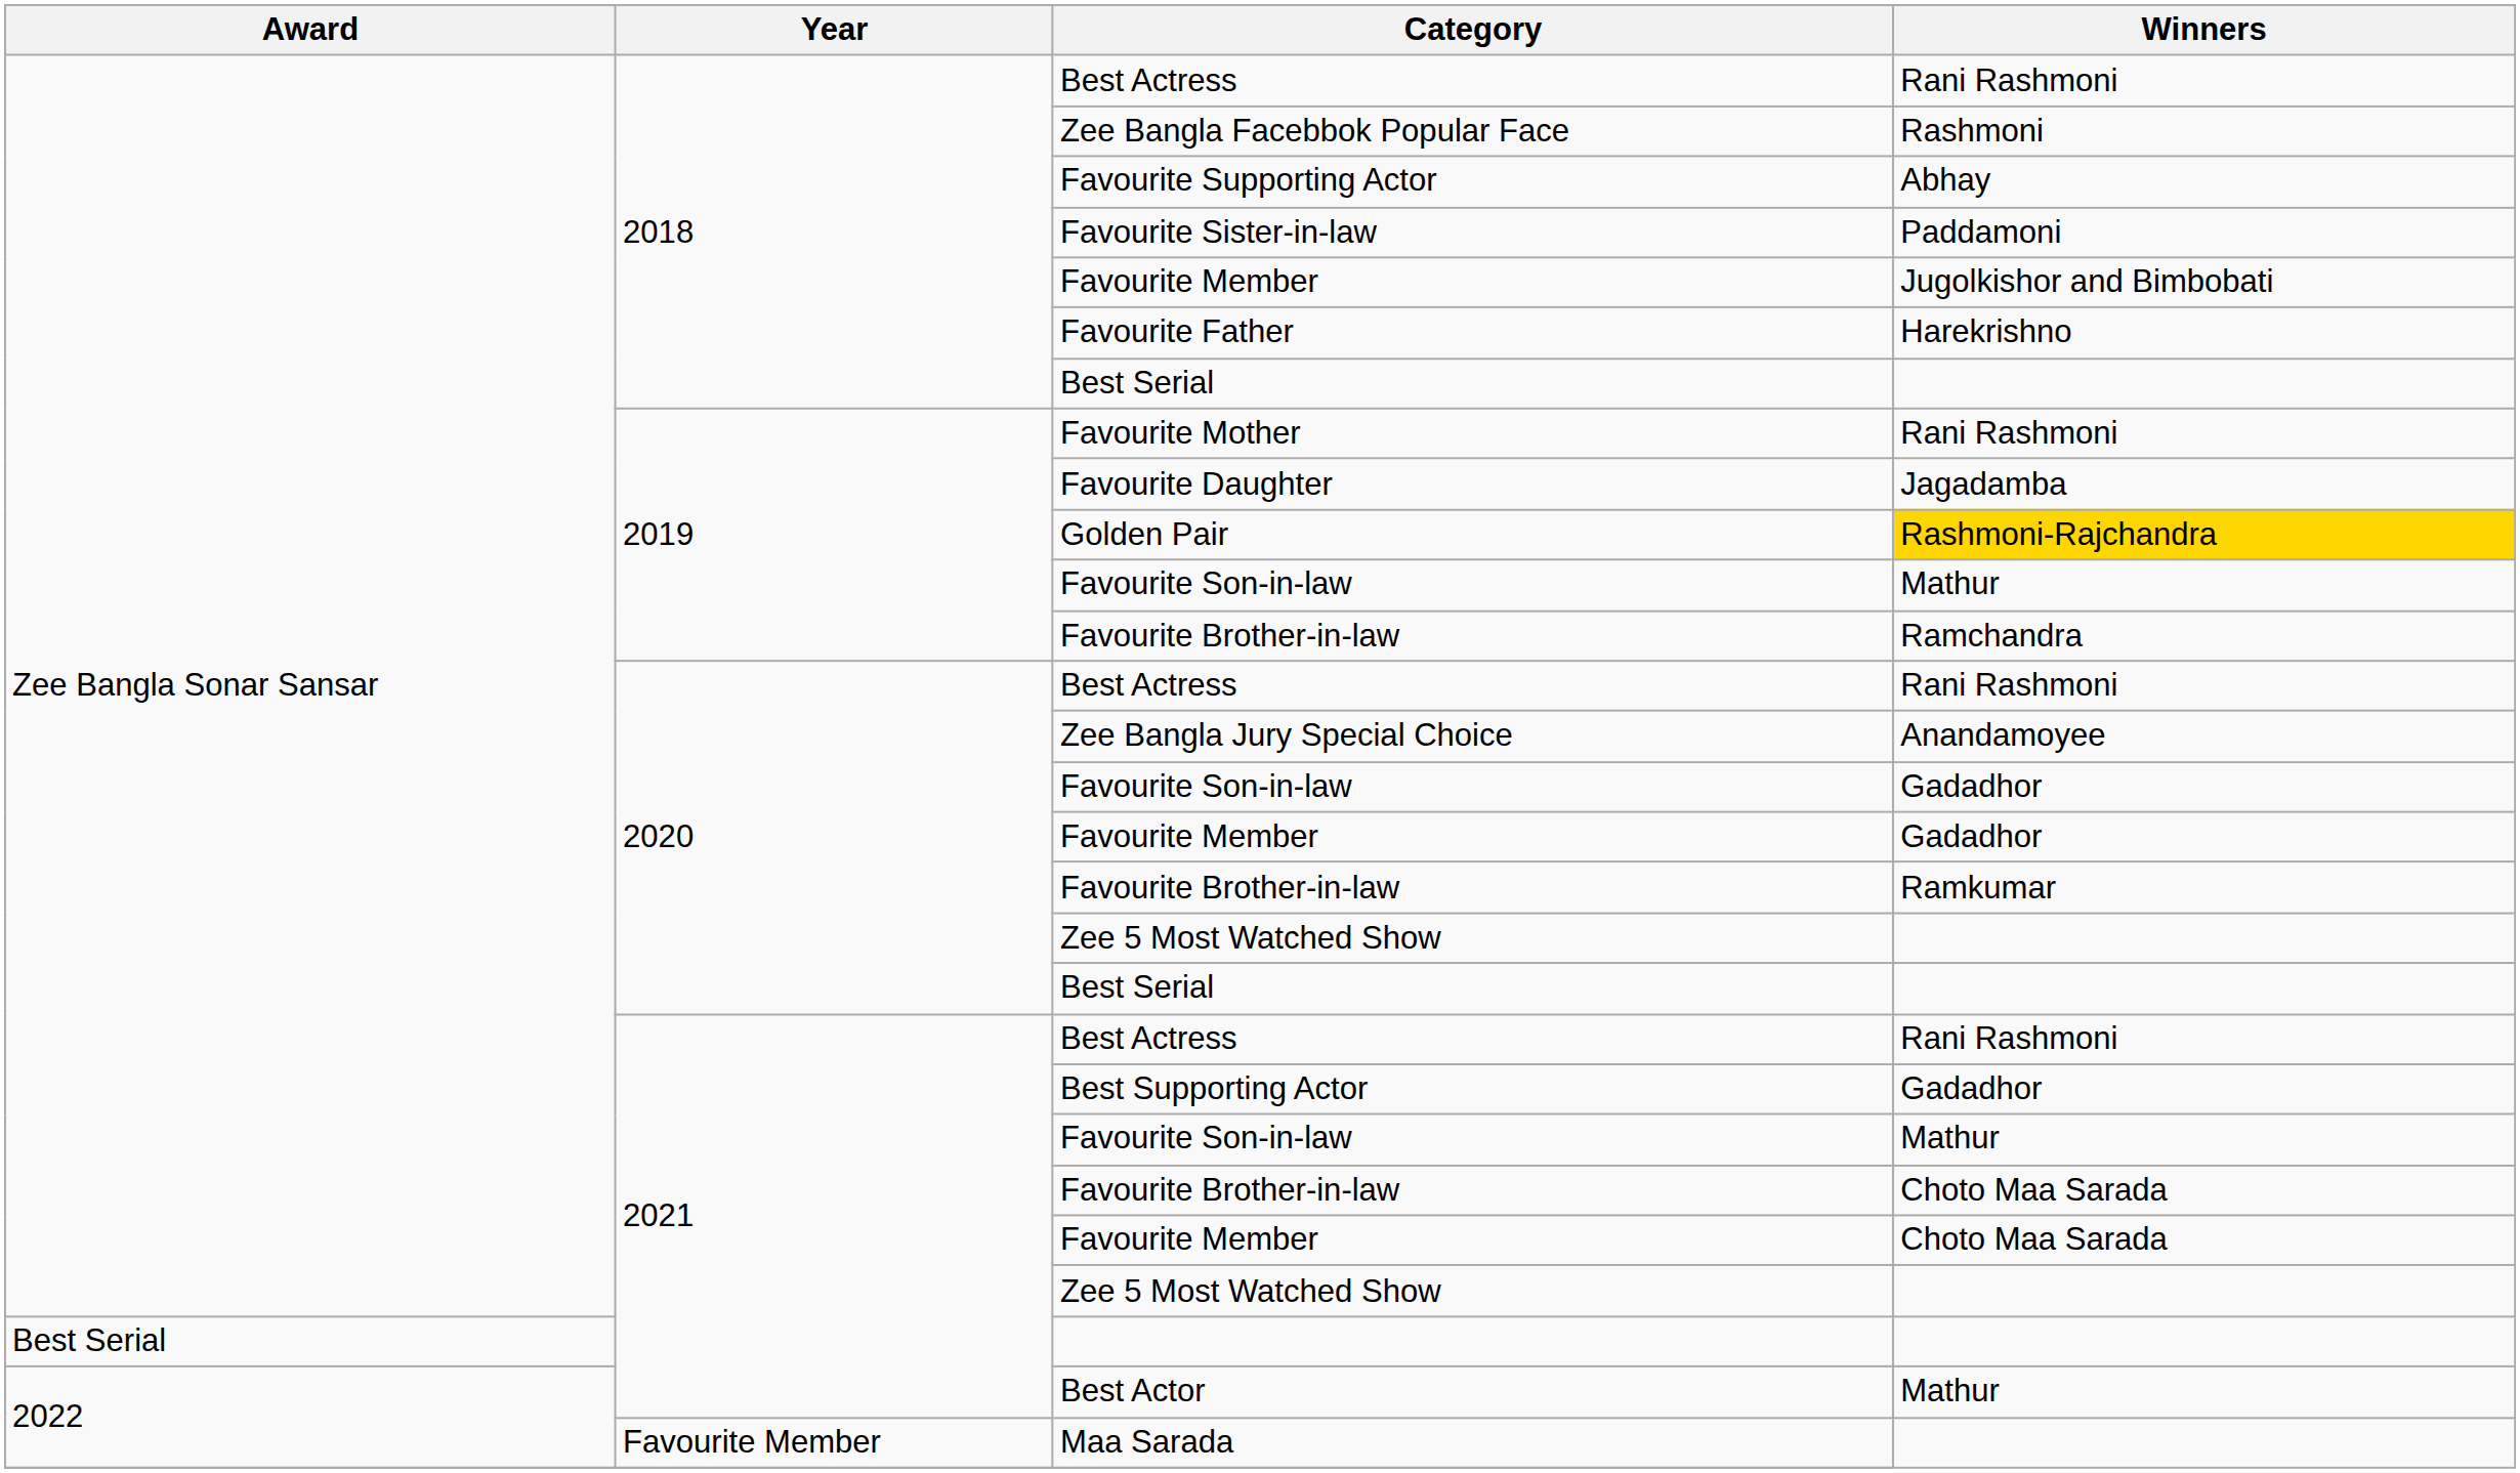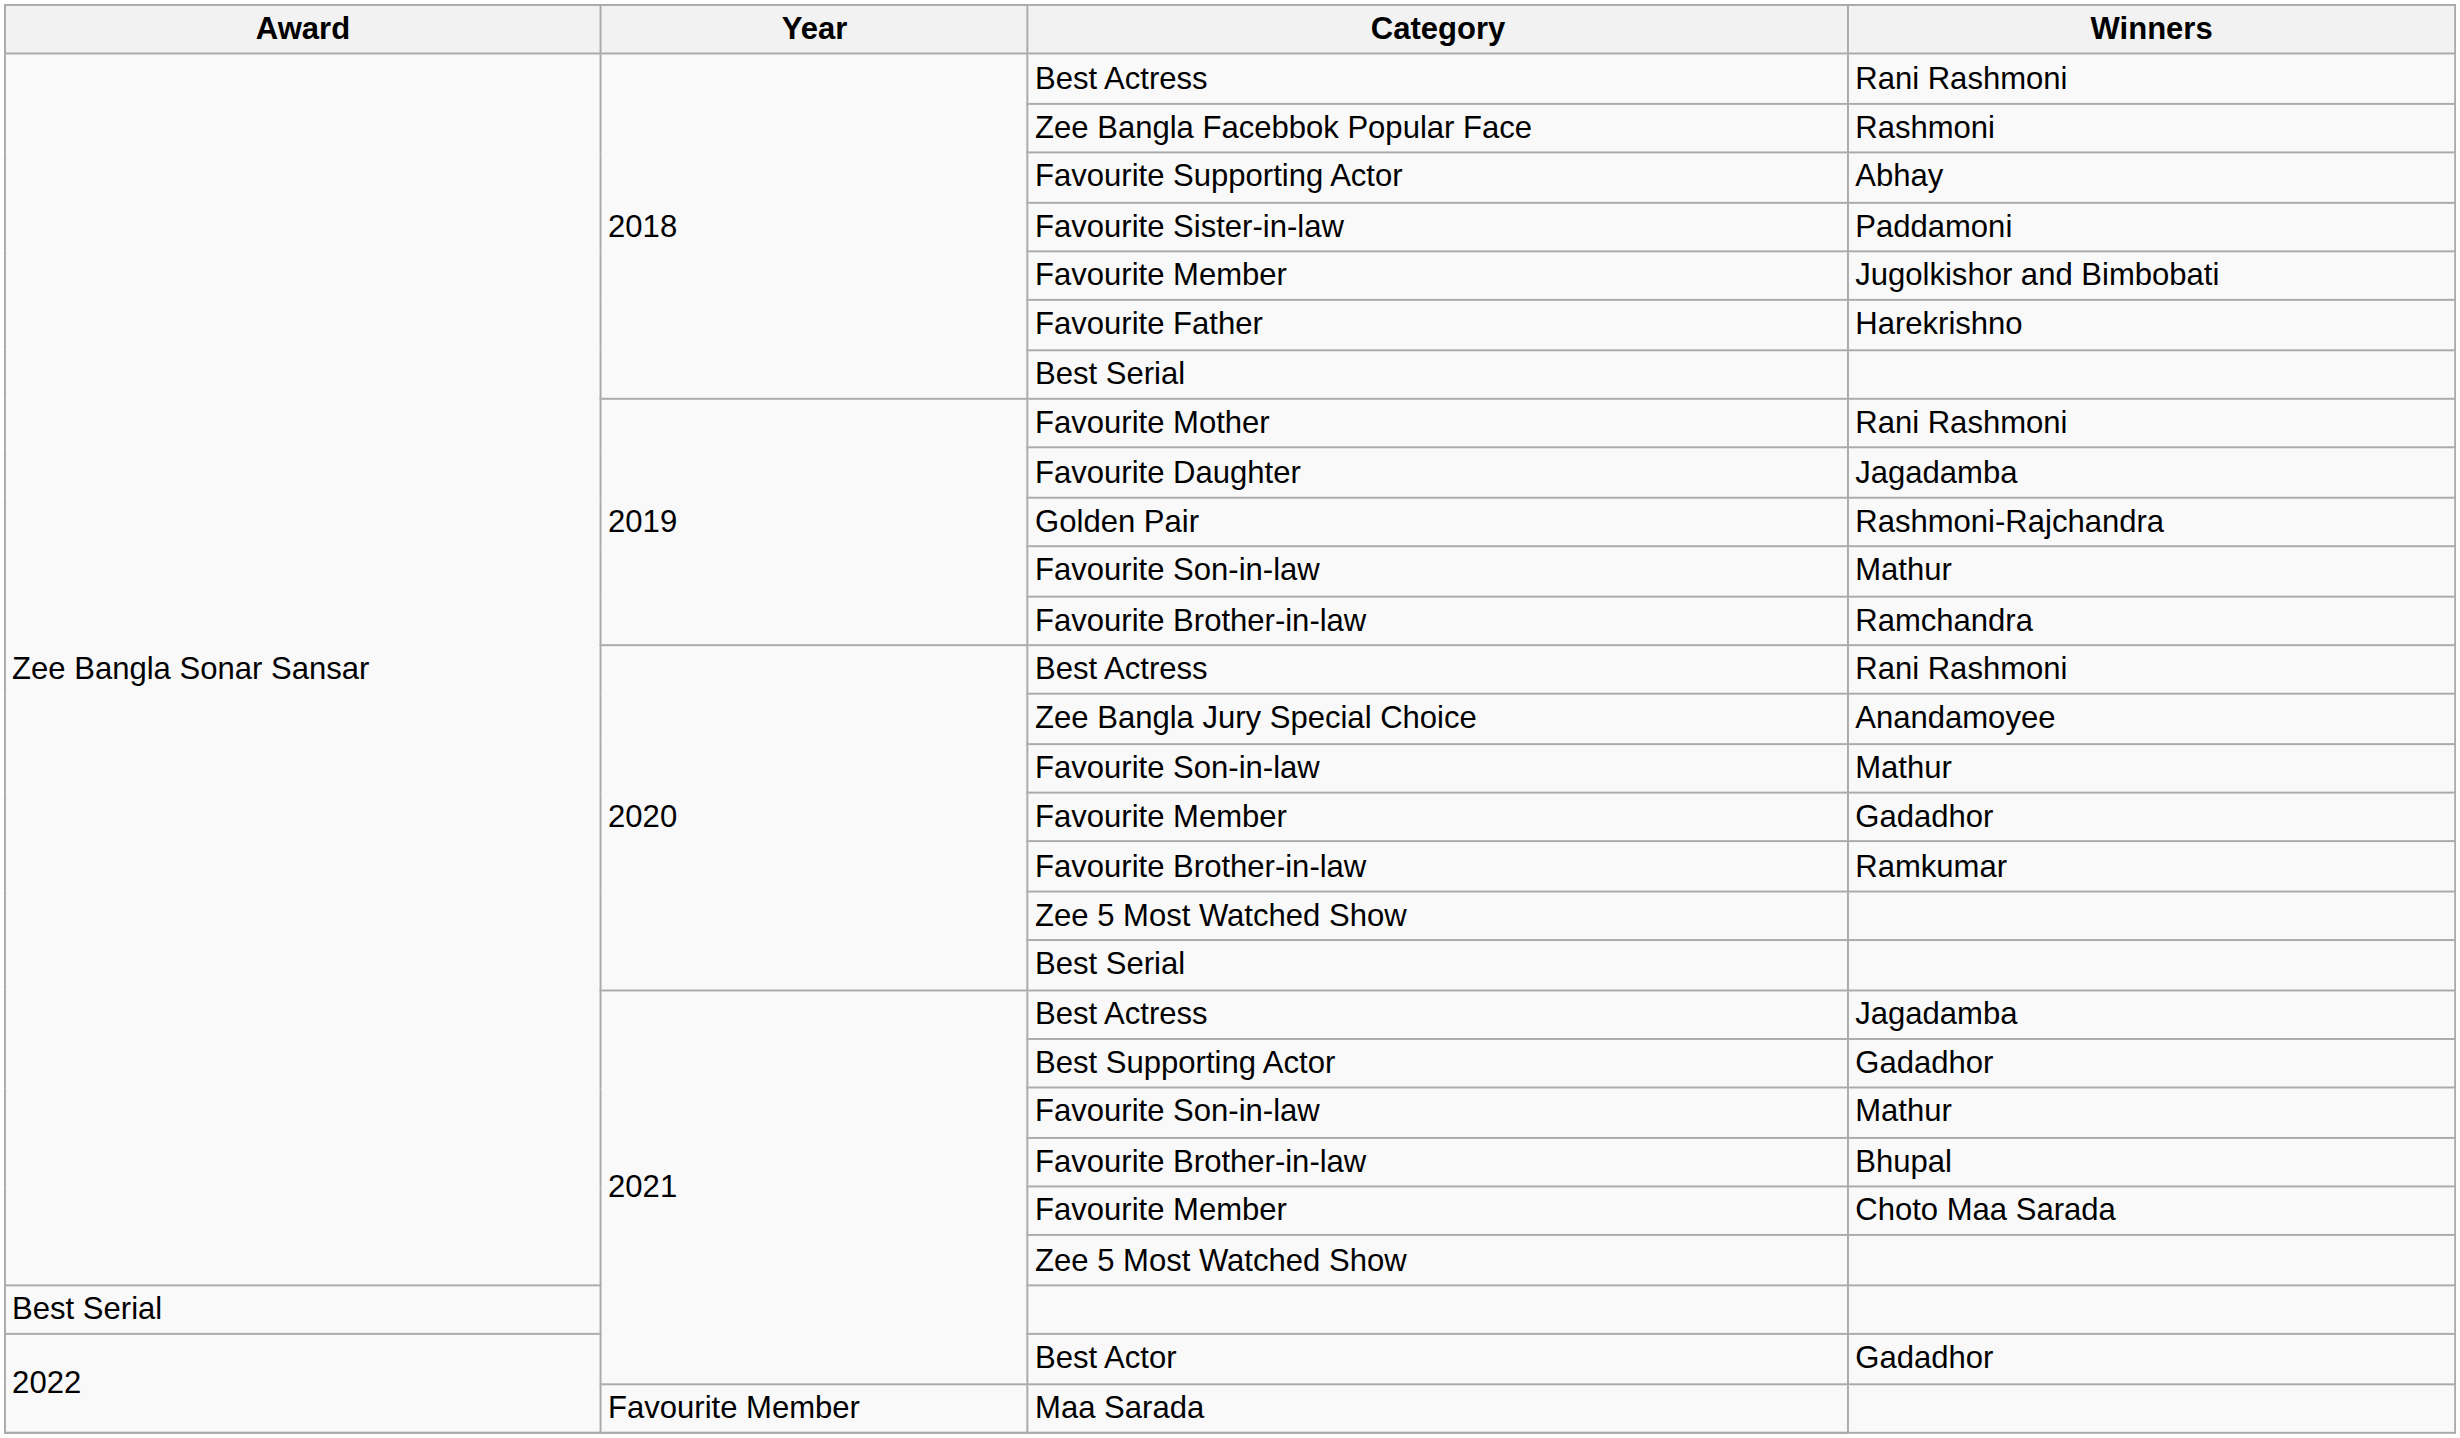 <table class="wikitable sortable" style="width:100%">
 <tr>
 <th>Award</th>
 <th>Year</th>
 <th>Category</th>
 <th>Winners</th>
 </tr>
 <tr>
 <td rowspan="25">Zee Bangla Sonar Sansar</td>
 <td rowspan="7">2018</td>
 <td>Best Actress</td>
 <td>Rani Rashmoni</td>
 </tr>
 <tr>
 <td>Zee Bangla Facebbok Popular Face</td>
 <td>Rashmoni</td>
 </tr>
 <tr>
 <td>Favourite Supporting Actor</td>
 <td>Abhay</td>
 </tr>
 <tr>
 <td>Favourite Sister-in-law</td>
 <td>Paddamoni</td>
 </tr>
 <tr>
 <td>Favourite Member</td>
 <td>Jugolkishor and Bimbobati</td>
 </tr>
 <tr>
 <td>Favourite Father</td>
 <td>Harekrishno</td>
 </tr>
 <tr>
 <td>Best Serial</td>
 <td></td>
 </tr>
 <tr>
 <td rowspan="5">2019</td>
 <td>Favourite Mother</td>
 <td>Rani Rashmoni</td>
 </tr>
 <tr>
 <td>Favourite Daughter</td>
 <td>Jagadamba</td>
 </tr>
 <tr>
 <td>Golden Pair</td>
-<td style="background: gold;">Rashmoni-Rajchandra</td>
+<td>Rashmoni-Rajchandra</td>
 </tr>
 <tr>
 <td>Favourite Son-in-law</td>
 <td>Mathur</td>
 </tr>
 <tr>
 <td>Favourite Brother-in-law</td>
 <td>Ramchandra</td>
 </tr>
 <tr>
 <td rowspan="7">2020</td>
 <td>Best Actress</td>
 <td>Rani Rashmoni</td>
 </tr>
 <tr>
 <td>Zee Bangla Jury Special Choice</td>
 <td>Anandamoyee</td>
 </tr>
 <tr>
 <td>Favourite Son-in-law</td>
-<td>Gadadhor</td>
+<td>Mathur</td>
 </tr>
 <tr>
 <td>Favourite Member</td>
 <td>Gadadhor</td>
 </tr>
 <tr>
 <td>Favourite Brother-in-law</td>
 <td>Ramkumar</td>
 </tr>
 <tr>
 <td>Zee 5 Most Watched Show</td>
 <td></td>
 </tr>
 <tr>
 <td>Best Serial</td>
 <td></td>
 </tr>
 <tr>
 <td rowspan="8">2021</td>
 <td>Best Actress</td>
-<td>Rani Rashmoni</td>
+<td>Jagadamba</td>
 </tr>
 <tr>
 <td>Best Supporting Actor</td>
 <td>Gadadhor</td>
 </tr>
 <tr>
 <td>Favourite Son-in-law</td>
 <td>Mathur</td>
 </tr>
 <tr>
 <td>Favourite Brother-in-law</td>
-<td>Choto Maa Sarada</td>
+<td>Bhupal</td>
 </tr>
 <tr>
 <td>Favourite Member</td>
 <td>Choto Maa Sarada</td>
 </tr>
 <tr>
 <td>Zee 5 Most Watched Show</td>
 <td></td>
 </tr>
 <tr>
 <td>Best Serial</td>
 <td></td>
 </tr>
 <tr>
 <td rowspan="2">2022</td>
 <td>Best Actor</td>
-<td>Mathur</td>
+<td>Gadadhor</td>
 </tr>
 <tr>
 <td>Favourite Member</td>
 <td>Maa Sarada</td>
 </tr>
 <tr>
 </tr>
 </table>
